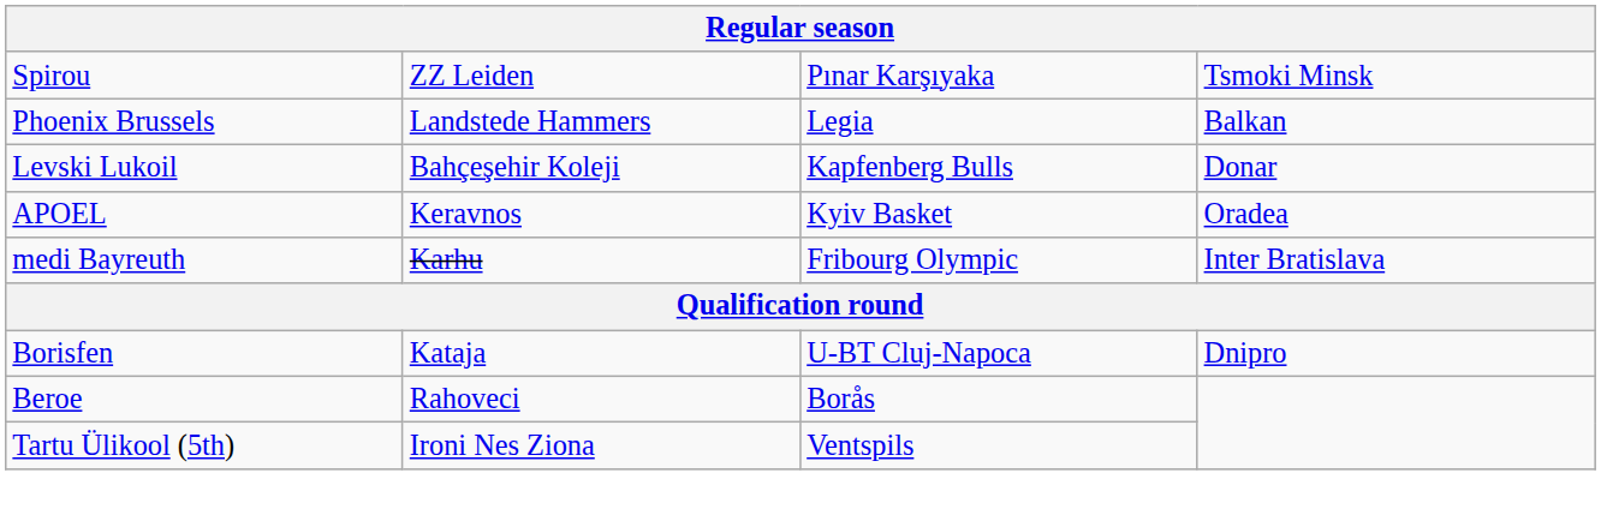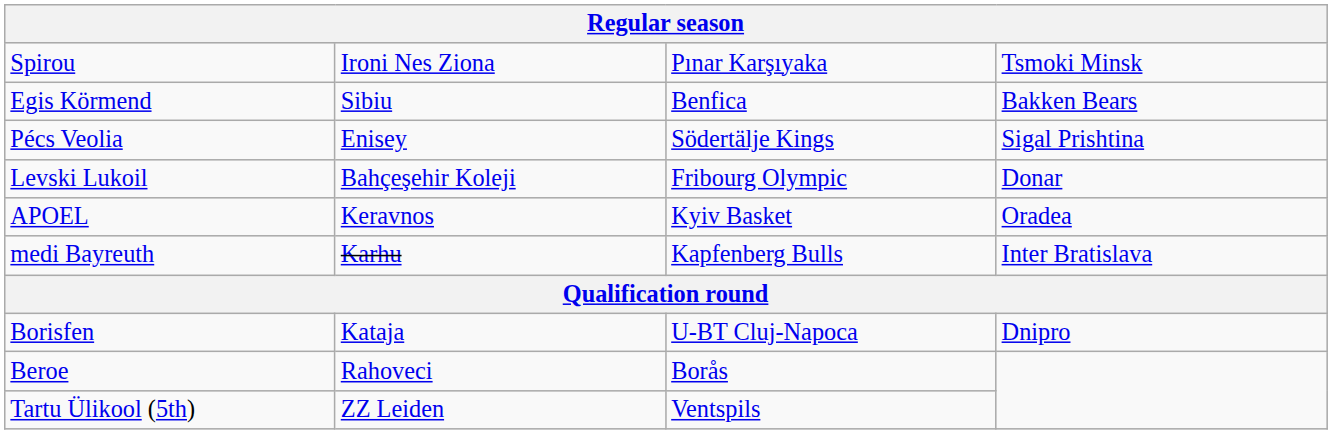 <table class="wikitable" style="white-space: nowrap;">
 <tr>
 <th colspan=4><a href='#'>Regular season</a></th>
 </tr>
 <tr>
 <td width=210> <a href='#'>Spirou</a> </td>
-<td width=210> <a href='#'>ZZ Leiden</a> </td>
+<td width=210> <a href='#'>Ironi Nes Ziona</a> </td>
 <td width=210> <a href='#'>Pınar Karşıyaka</a> </td>
 <td width=210> <a href='#'>Tsmoki Minsk</a> </td>
 </tr>
 <tr>
-<td> <a href='#'>Phoenix Brussels</a> </td>
-<td> <a href='#'>Landstede Hammers</a> </td>
-<td> <a href='#'>Legia</a> </td>
-<td> <a href='#'>Balkan</a> </td>
+<td> <a href='#'>Egis Körmend</a> </td>
+<td> <a href='#'>Sibiu</a> </td>
+<td> <a href='#'>Benfica</a> </td>
+<td> <a href='#'>Bakken Bears</a> </td>
+</tr>
+<tr>
+<td> <a href='#'>Pécs Veolia</a> </td>
+<td> <a href='#'>Enisey</a> </td>
+<td> <a href='#'>Södertälje Kings</a> </td>
+<td> <a href='#'>Sigal Prishtina</a> </td>
 </tr>
 <tr>
 <td> <a href='#'>Levski Lukoil</a> </td>
 <td> <a href='#'>Bahçeşehir Koleji</a> </td>
-<td> <a href='#'>Kapfenberg Bulls</a> </td>
+<td> <a href='#'>Fribourg Olympic</a> </td>
 <td> <a href='#'>Donar</a> </td>
 </tr>
 <tr>
 <td> <a href='#'>APOEL</a> </td>
 <td> <a href='#'>Keravnos</a> </td>
 <td> <a href='#'>Kyiv Basket</a> </td>
 <td> <a href='#'>Oradea</a> </td>
 </tr>
 <tr>
 <td> <a href='#'>medi Bayreuth</a> </td>
 <td> <s><a href='#'>Karhu</a></s> </td>
-<td> <a href='#'>Fribourg Olympic</a> </td>
+<td> <a href='#'>Kapfenberg Bulls</a> </td>
 <td> <a href='#'>Inter Bratislava</a> </td>
 </tr>
 <tr>
 <th colspan=4><a href='#'>Qualification round</a></th>
 </tr>
 <tr>
 <td width=210> <a href='#'>Borisfen</a> </td>
 <td width=210> <a href='#'>Kataja</a> </td>
 <td width=210> <a href='#'>U-BT Cluj-Napoca</a> </td>
 <td width=210> <a href='#'>Dnipro</a> </td>
 </tr>
 <tr>
 <td width=210> <a href='#'>Beroe</a> </td>
 <td width=210> <a href='#'>Rahoveci</a> </td>
 <td width=210> <a href='#'>Borås</a> </td>
 <td rowspan="2" width="210"></td>
 </tr>
 <tr>
 <td width=210> <a href='#'>Tartu Ülikool</a> (<a href='#'>5th</a>)</td>
-<td width=210> <a href='#'>Ironi Nes Ziona</a> </td>
+<td width=210> <a href='#'>ZZ Leiden</a> </td>
 <td width=210> <a href='#'>Ventspils</a> </td>
 </tr>
 </table>
